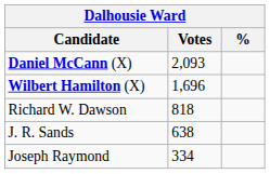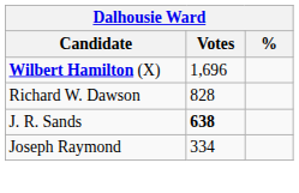 <table class="wikitable">
 <tr>
 <th colspan="3"><a href='#'>Dalhousie Ward</a></th>
 </tr>
 <tr>
 <th style="width: 170px">Candidate</th>
 <th style="width: 50px">Votes</th>
 <th style="width: 40px">%</th>
 </tr>
 <tr>
-<td><strong><a href='#'>Daniel McCann</a></strong> (X)</td>
-<td>2,093</td>
-<td></td>
-</tr>
-<tr>
 <td><strong><a href='#'>Wilbert Hamilton</a></strong> (X)</td>
 <td>1,696</td>
 <td></td>
 </tr>
 <tr>
 <td>Richard W. Dawson</td>
-<td>818</td>
+<td>828</td>
 <td></td>
 </tr>
 <tr>
 <td>J. R. Sands</td>
-<td>638</td>
+<td><strong>638</strong></td>
 <td></td>
 </tr>
 <tr>
 <td>Joseph Raymond</td>
 <td>334</td>
 <td></td>
 </tr>
 </table>
